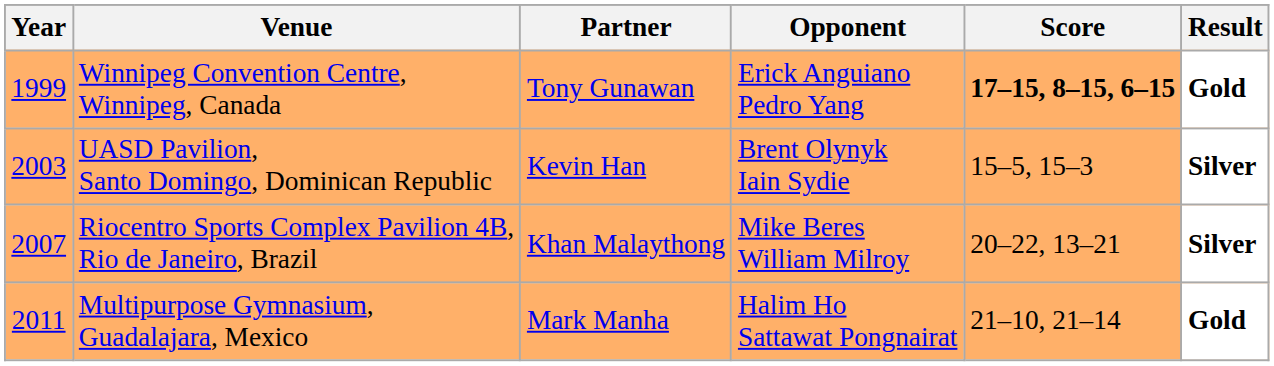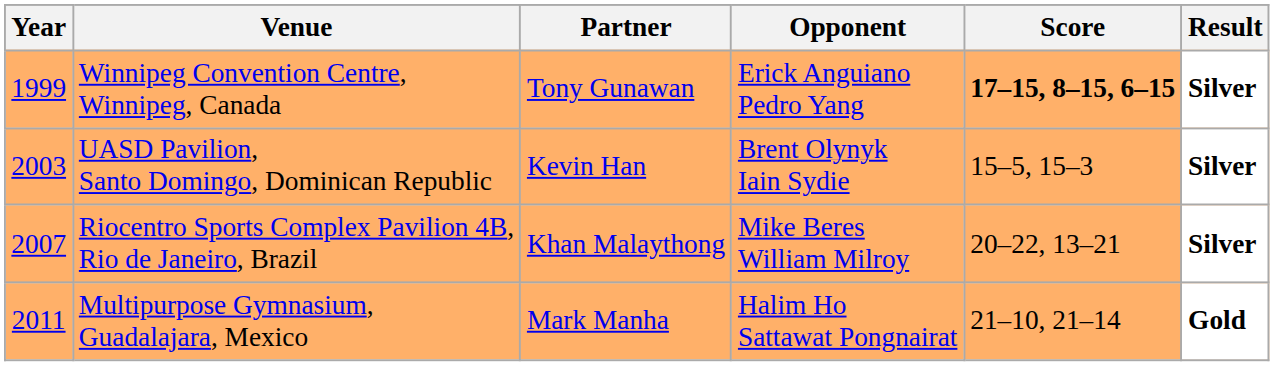 <table class="sortable wikitable" style="font-size: 90%;">
 <tr>
 <th>Year</th>
 <th>Venue</th>
 <th>Partner</th>
 <th>Opponent</th>
 <th>Score</th>
 <th>Result</th>
 </tr>
 <tr style="background:#FFB069">
 <td align="center"><a href='#'>1999</a></td>
 <td align="left"><a href='#'>Winnipeg Convention Centre</a>,<br><a href='#'>Winnipeg</a>, Canada</td>
 <td align="left"> <a href='#'>Tony Gunawan</a></td>
 <td align="left"> <a href='#'>Erick Anguiano</a><br> <a href='#'>Pedro Yang</a></td>
 <td align="left"><strong>17–15, 8–15, 6–15</strong></td>
-<td style="text-align:left; background:white"> <strong>Gold</strong></td>
+<td style="text-align:left; background:white"> <strong>Silver</strong></td>
 </tr>
 <tr style="background:#FFB069">
 <td align="center"><a href='#'>2003</a></td>
 <td align="left"><a href='#'>UASD Pavilion</a>,<br><a href='#'>Santo Domingo</a>, Dominican Republic</td>
 <td align="left"> <a href='#'>Kevin Han</a></td>
 <td align="left"> <a href='#'>Brent Olynyk</a><br> <a href='#'>Iain Sydie</a></td>
 <td align="left">15–5, 15–3</td>
 <td style="text-align:left; background:white"> <strong>Silver</strong></td>
 </tr>
 <tr style="background:#FFB069">
 <td align="center"><a href='#'>2007</a></td>
 <td align="left"><a href='#'>Riocentro Sports Complex Pavilion 4B</a>,<br><a href='#'>Rio de Janeiro</a>, Brazil</td>
 <td align="left"> <a href='#'>Khan Malaythong</a></td>
 <td align="left"> <a href='#'>Mike Beres</a><br> <a href='#'>William Milroy</a></td>
 <td align="left">20–22, 13–21</td>
 <td style="text-align:left; background:white"> <strong>Silver</strong></td>
 </tr>
 <tr style="background:#FFB069">
 <td align="center"><a href='#'>2011</a></td>
 <td align="left"><a href='#'>Multipurpose Gymnasium</a>,<br><a href='#'>Guadalajara</a>, Mexico</td>
 <td align="left"> <a href='#'>Mark Manha</a></td>
 <td align="left"> <a href='#'>Halim Ho</a><br> <a href='#'>Sattawat Pongnairat</a></td>
 <td align="left">21–10, 21–14</td>
 <td style="text-align:left; background:white"> <strong>Gold</strong></td>
 </tr>
 </table>
